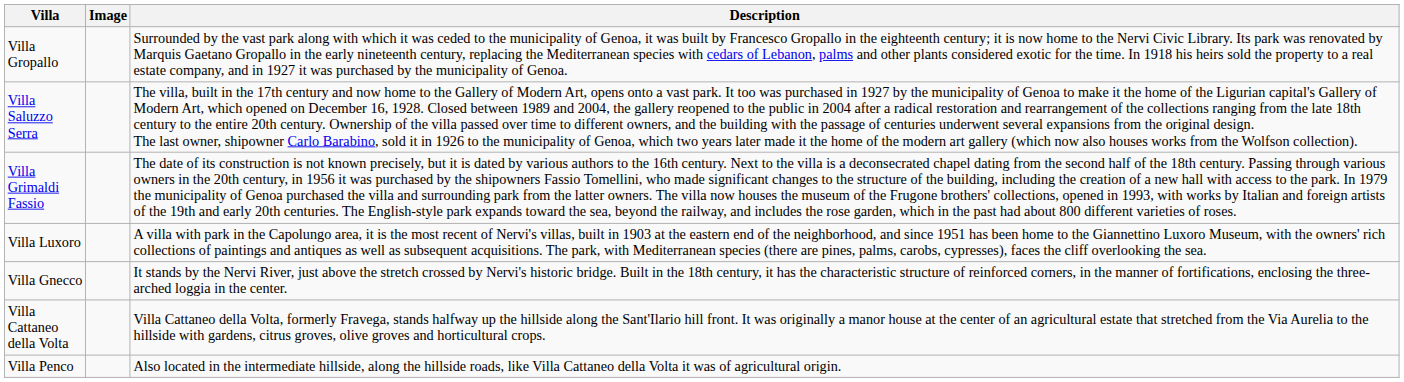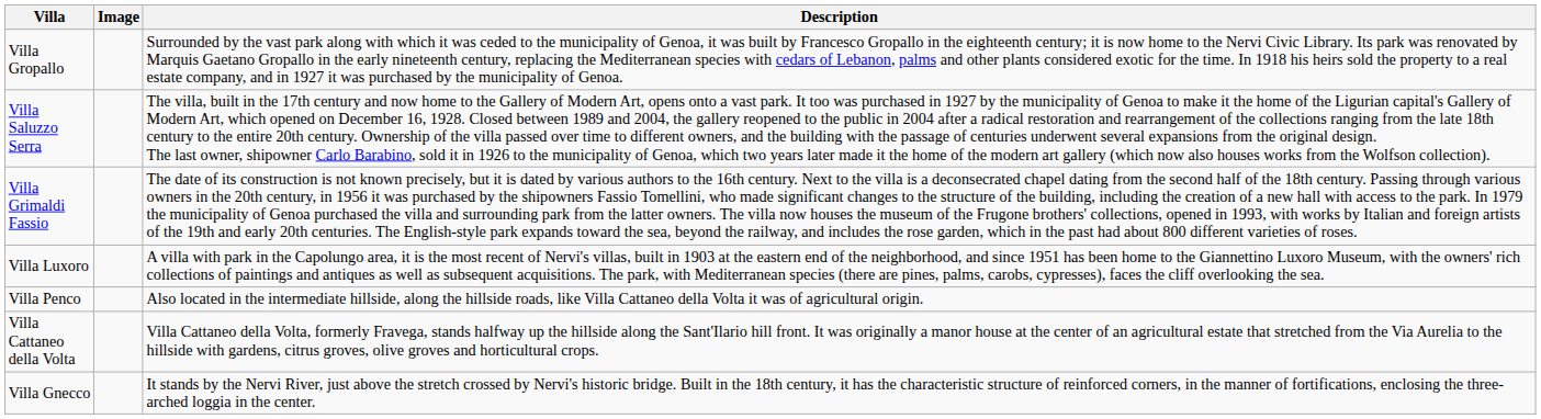 <table class="wikitable sortable">
 <tr>
 <th>Villa</th>
 <th>Image</th>
 <th>Description</th>
 </tr>
 <tr>
 <td>Villa Gropallo</td>
 <td></td>
 <td>Surrounded by the vast park along with which it was ceded to the municipality of Genoa, it was built by Francesco Gropallo in the eighteenth century; it is now home to the Nervi Civic Library. Its park was renovated by Marquis Gaetano Gropallo in the early nineteenth century, replacing the Mediterranean species with <a href='#'>cedars of Lebanon</a>, <a href='#'>palms</a> and other plants considered exotic for the time. In 1918 his heirs sold the property to a real estate company, and in 1927 it was purchased by the municipality of Genoa.</td>
 </tr>
 <tr>
 <td><a href='#'>Villa Saluzzo Serra</a></td>
 <td></td>
 <td>The villa, built in the 17th century and now home to the Gallery of Modern Art, opens onto a vast park. It too was purchased in 1927 by the municipality of Genoa to make it the home of the Ligurian capital's Gallery of Modern Art, which opened on December 16, 1928. Closed between 1989 and 2004, the gallery reopened to the public in 2004 after a radical restoration and rearrangement of the collections ranging from the late 18th century to the entire 20th century. Ownership of the villa passed over time to different owners, and the building with the passage of centuries underwent several expansions from the original design.<br>The last owner, shipowner <a href='#'>Carlo Barabino</a>, sold it in 1926 to the municipality of Genoa, which two years later made it the home of the modern art gallery (which now also houses works from the Wolfson collection).</td>
 </tr>
 <tr>
 <td><a href='#'>Villa Grimaldi Fassio</a></td>
 <td></td>
 <td>The date of its construction is not known precisely, but it is dated by various authors to the 16th century. Next to the villa is a deconsecrated chapel dating from the second half of the 18th century. Passing through various owners in the 20th century, in 1956 it was purchased by the shipowners Fassio Tomellini, who made significant changes to the structure of the building, including the creation of a new hall with access to the park. In 1979 the municipality of Genoa purchased the villa and surrounding park from the latter owners. The villa now houses the museum of the Frugone brothers' collections, opened in 1993, with works by Italian and foreign artists of the 19th and early 20th centuries. The English-style park expands toward the sea, beyond the railway, and includes the rose garden, which in the past had about 800 different varieties of roses.</td>
 </tr>
 <tr>
 <td>Villa Luxoro</td>
 <td></td>
 <td>A villa with park in the Capolungo area, it is the most recent of Nervi's villas, built in 1903 at the eastern end of the neighborhood, and since 1951 has been home to the Giannettino Luxoro Museum, with the owners' rich collections of paintings and antiques as well as subsequent acquisitions. The park, with Mediterranean species (there are pines, palms, carobs, cypresses), faces the cliff overlooking the sea.</td>
 </tr>
 <tr>
-<td>Villa Gnecco</td>
+<td>Villa Penco</td>
 <td></td>
-<td>It stands by the Nervi River, just above the stretch crossed by Nervi's historic bridge. Built in the 18th century, it has the characteristic structure of reinforced corners, in the manner of fortifications, enclosing the three-arched loggia in the center.</td>
+<td>Also located in the intermediate hillside, along the hillside roads, like Villa Cattaneo della Volta it was of agricultural origin.</td>
 </tr>
 <tr>
 <td>Villa Cattaneo della Volta</td>
 <td></td>
 <td>Villa Cattaneo della Volta, formerly Fravega, stands halfway up the hillside along the Sant'Ilario hill front. It was originally a manor house at the center of an agricultural estate that stretched from the Via Aurelia to the hillside with gardens, citrus groves, olive groves and horticultural crops.</td>
 </tr>
 <tr>
-<td>Villa Penco</td>
+<td>Villa Gnecco</td>
 <td></td>
-<td>Also located in the intermediate hillside, along the hillside roads, like Villa Cattaneo della Volta it was of agricultural origin.</td>
+<td>It stands by the Nervi River, just above the stretch crossed by Nervi's historic bridge. Built in the 18th century, it has the characteristic structure of reinforced corners, in the manner of fortifications, enclosing the three-arched loggia in the center.</td>
 </tr>
 </table>
